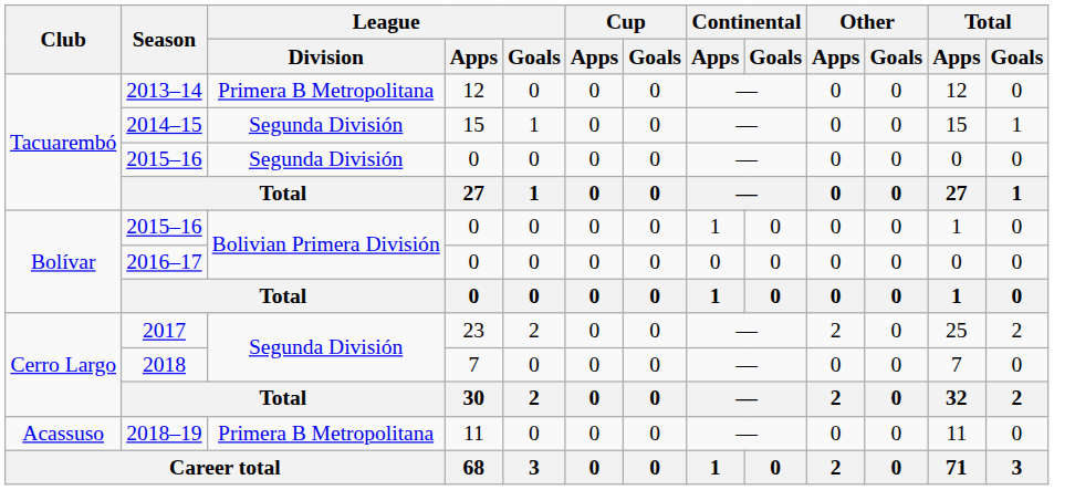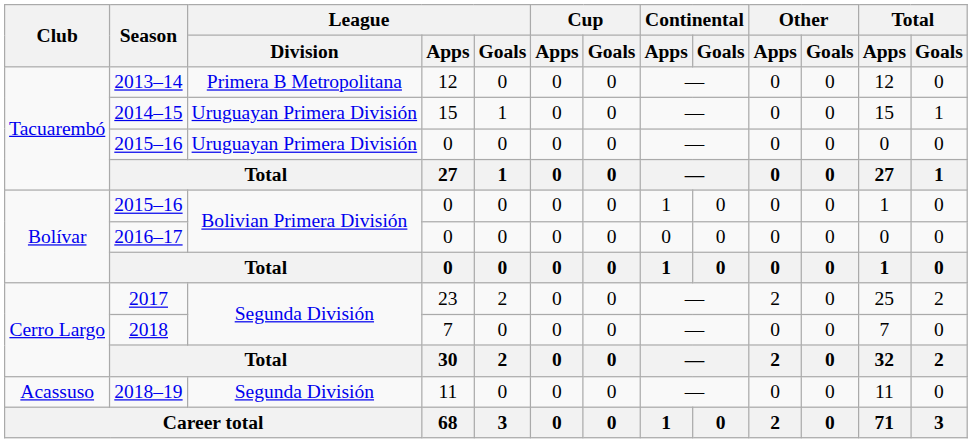 <table class="wikitable" style="text-align:center">
 <tr>
 <th rowspan="2">Club</th>
 <th rowspan="2">Season</th>
 <th colspan="3">League</th>
 <th colspan="2">Cup</th>
 <th colspan="2">Continental</th>
 <th colspan="2">Other</th>
 <th colspan="2">Total</th>
 </tr>
 <tr>
 <th>Division</th>
 <th>Apps</th>
 <th>Goals</th>
 <th>Apps</th>
 <th>Goals</th>
 <th>Apps</th>
 <th>Goals</th>
 <th>Apps</th>
 <th>Goals</th>
 <th>Apps</th>
 <th>Goals</th>
 </tr>
 <tr>
 <td rowspan="4"><a href='#'>Tacuarembó</a></td>
 <td><a href='#'>2013–14</a></td>
 <td rowspan="1"><a href='#'>Primera B Metropolitana</a></td>
 <td>12</td>
 <td>0</td>
 <td>0</td>
 <td>0</td>
 <td colspan="2">—</td>
 <td>0</td>
 <td>0</td>
 <td>12</td>
 <td>0</td>
 </tr>
 <tr>
 <td><a href='#'>2014–15</a></td>
-<td rowspan="1"><a href='#'>Segunda División</a></td>
+<td rowspan="1"><a href='#'>Uruguayan Primera División</a></td>
 <td>15</td>
 <td>1</td>
 <td>0</td>
 <td>0</td>
 <td colspan="2">—</td>
 <td>0</td>
 <td>0</td>
 <td>15</td>
 <td>1</td>
 </tr>
 <tr>
 <td><a href='#'>2015–16</a></td>
-<td rowspan="1"><a href='#'>Segunda División</a></td>
+<td rowspan="1"><a href='#'>Uruguayan Primera División</a></td>
 <td>0</td>
 <td>0</td>
 <td>0</td>
 <td>0</td>
 <td colspan="2">—</td>
 <td>0</td>
 <td>0</td>
 <td>0</td>
 <td>0</td>
 </tr>
 <tr>
 <th colspan="2">Total</th>
 <th>27</th>
 <th>1</th>
 <th>0</th>
 <th>0</th>
 <th colspan="2">—</th>
 <th>0</th>
 <th>0</th>
 <th>27</th>
 <th>1</th>
 </tr>
 <tr>
 <td rowspan="3"><a href='#'>Bolívar</a></td>
 <td><a href='#'>2015–16</a></td>
 <td rowspan="2"><a href='#'>Bolivian Primera División</a></td>
 <td>0</td>
 <td>0</td>
 <td>0</td>
 <td>0</td>
 <td>1</td>
 <td>0</td>
 <td>0</td>
 <td>0</td>
 <td>1</td>
 <td>0</td>
 </tr>
 <tr>
 <td><a href='#'>2016–17</a></td>
 <td>0</td>
 <td>0</td>
 <td>0</td>
 <td>0</td>
 <td>0</td>
 <td>0</td>
 <td>0</td>
 <td>0</td>
 <td>0</td>
 <td>0</td>
 </tr>
 <tr>
 <th colspan="2">Total</th>
 <th>0</th>
 <th>0</th>
 <th>0</th>
 <th>0</th>
 <th>1</th>
 <th>0</th>
 <th>0</th>
 <th>0</th>
 <th>1</th>
 <th>0</th>
 </tr>
 <tr>
 <td rowspan="3"><a href='#'>Cerro Largo</a></td>
 <td><a href='#'>2017</a></td>
 <td rowspan="2"><a href='#'>Segunda División</a></td>
 <td>23</td>
 <td>2</td>
 <td>0</td>
 <td>0</td>
 <td colspan="2">—</td>
 <td>2</td>
 <td>0</td>
 <td>25</td>
 <td>2</td>
 </tr>
 <tr>
 <td><a href='#'>2018</a></td>
 <td>7</td>
 <td>0</td>
 <td>0</td>
 <td>0</td>
 <td colspan="2">—</td>
 <td>0</td>
 <td>0</td>
 <td>7</td>
 <td>0</td>
 </tr>
 <tr>
 <th colspan="2">Total</th>
 <th>30</th>
 <th>2</th>
 <th>0</th>
 <th>0</th>
 <th colspan="2">—</th>
 <th>2</th>
 <th>0</th>
 <th>32</th>
 <th>2</th>
 </tr>
 <tr>
 <td rowspan="1"><a href='#'>Acassuso</a></td>
 <td><a href='#'>2018–19</a></td>
-<td rowspan="1"><a href='#'>Primera B Metropolitana</a></td>
+<td rowspan="1"><a href='#'>Segunda División</a></td>
 <td>11</td>
 <td>0</td>
 <td>0</td>
 <td>0</td>
 <td colspan="2">—</td>
 <td>0</td>
 <td>0</td>
 <td>11</td>
 <td>0</td>
 </tr>
 <tr>
 <th colspan="3">Career total</th>
 <th>68</th>
 <th>3</th>
 <th>0</th>
 <th>0</th>
 <th>1</th>
 <th>0</th>
 <th>2</th>
 <th>0</th>
 <th>71</th>
 <th>3</th>
 </tr>
 </table>
